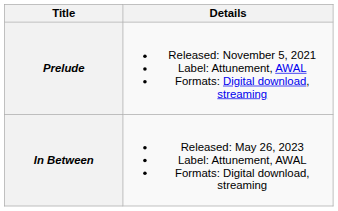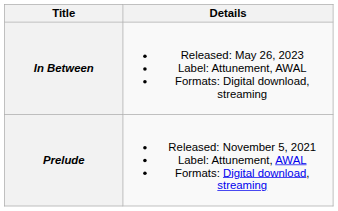 <table class="wikitable plainrowheaders" style="text-align:center;">
 <tr>
 <th scope="col" style="width:10em;">Title</th>
 <th scope="col" style="width:18em;">Details</th>
 </tr>
 <tr>
+<th scope="row"><em>In Between</em></th>
+<td><br><ul><li>Released: May 26, 2023</li><li>Label: Attunement, AWAL</li><li>Formats: Digital download, streaming</li></ul></td>
+</tr>
+<tr>
 <th scope="row"><em>Prelude</em></th>
 <td><br><ul><li>Released: November 5, 2021</li><li>Label: Attunement, <a href='#'>AWAL</a></li><li>Formats: <a href='#'>Digital download</a>, <a href='#'>streaming</a></li></ul></td>
 </tr>
-<tr>
-<th scope="row"><em>In Between</em></th>
-<td><br><ul><li>Released: May 26, 2023</li><li>Label: Attunement, AWAL</li><li>Formats: Digital download, streaming</li></ul></td>
-</tr>
 </table>
